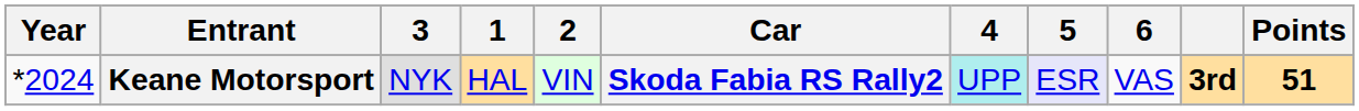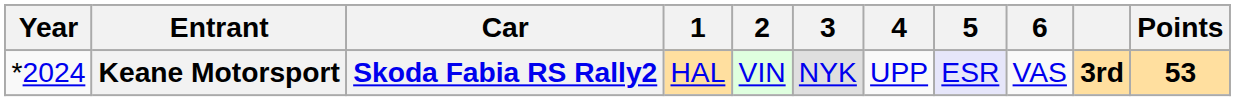 <table class="wikitable" style="text-align:center; font-size:90%">
 <tr>
 <th>Year</th>
 <th>Entrant</th>
-<th>3</th>
+<th>Car</th>
 <th>1</th>
 <th>2</th>
-<th>Car</th>
+<th>3</th>
 <th>4</th>
 <th>5</th>
 <th>6</th>
 <th></th>
 <th>Points</th>
 </tr>
 <tr>
 <td>*<a href='#'>2024</a></td>
 <th>Keane Motorsport</th>
-<td style="background:#dfdfdf;"><a href='#'>NYK</a> <br></td>
+<th><a href='#'>Skoda Fabia RS Rally2</a></th>
 <td style="background:#ffdf9f;"><a href='#'>HAL</a> <br></td>
 <td style="background:#DFFFDF;"><a href='#'>VIN</a> <br></td>
-<th><a href='#'>Skoda Fabia RS Rally2</a></th>
-<td style="background: paleturquoise;"><a href='#'>UPP</a></td>
+<td style="background:#dfdfdf;"><a href='#'>NYK</a> <br></td>
+<td><a href='#'>UPP</a></td>
 <td style="background: lavender;"><a href='#'>ESR</a></td>
 <td><a href='#'>VAS</a></td>
 <th style="background:#ffdf9f;">3rd</th>
-<th style="background:#ffdf9f;">51</th>
+<th style="background:#ffdf9f;">53</th>
 </tr>
 </table>
